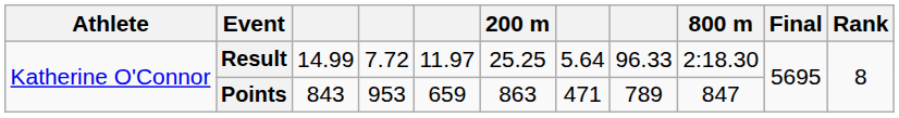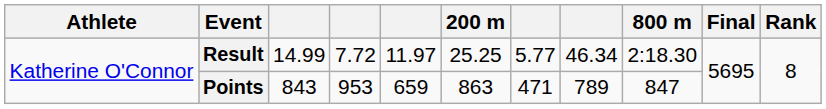 <table class="wikitable" style="font-size:90%;">
 <tr>
 <th>Athlete</th>
 <th>Event</th>
 <th></th>
 <th></th>
 <th></th>
 <th>200 m</th>
 <th></th>
 <th></th>
 <th>800 m</th>
 <th>Final</th>
 <th>Rank</th>
 </tr>
 <tr align=center>
 <td align=left rowspan=2><a href='#'>Katherine O'Connor</a></td>
 <th style="font-size:95%">Result</th>
 <td>14.99</td>
 <td>7.72</td>
 <td>11.97</td>
 <td>25.25</td>
-<td>5.64</td>
-<td>96.33</td>
+<td>5.77</td>
+<td>46.34</td>
 <td>2:18.30</td>
 <td rowspan=2>5695</td>
 <td rowspan=2>8</td>
 </tr>
 <tr align=center>
 <th style="font-size:95%">Points</th>
 <td>843</td>
 <td>953</td>
 <td>659</td>
 <td>863</td>
 <td>471</td>
 <td>789</td>
 <td>847</td>
 </tr>
 </table>
